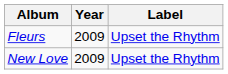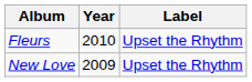 <table class="wikitable">
 <tr>
 <th>Album</th>
 <th>Year</th>
 <th>Label</th>
 </tr>
 <tr>
 <td><em><a href='#'>Fleurs</a></em></td>
-<td>2009</td>
+<td>2010</td>
 <td><a href='#'>Upset the Rhythm</a></td>
 </tr>
 <tr>
 <td><em><a href='#'>New Love</a></em></td>
 <td>2009</td>
 <td><a href='#'>Upset the Rhythm</a></td>
 </tr>
 </table>
